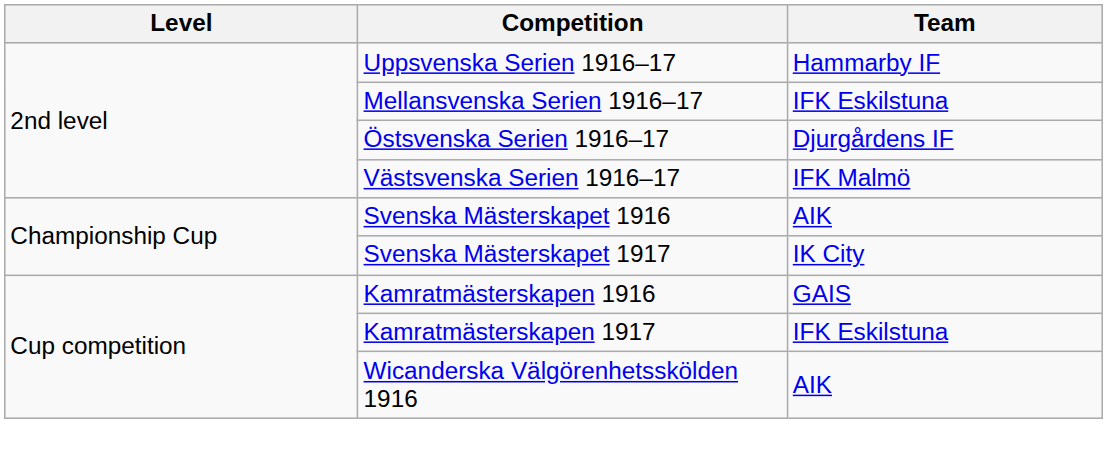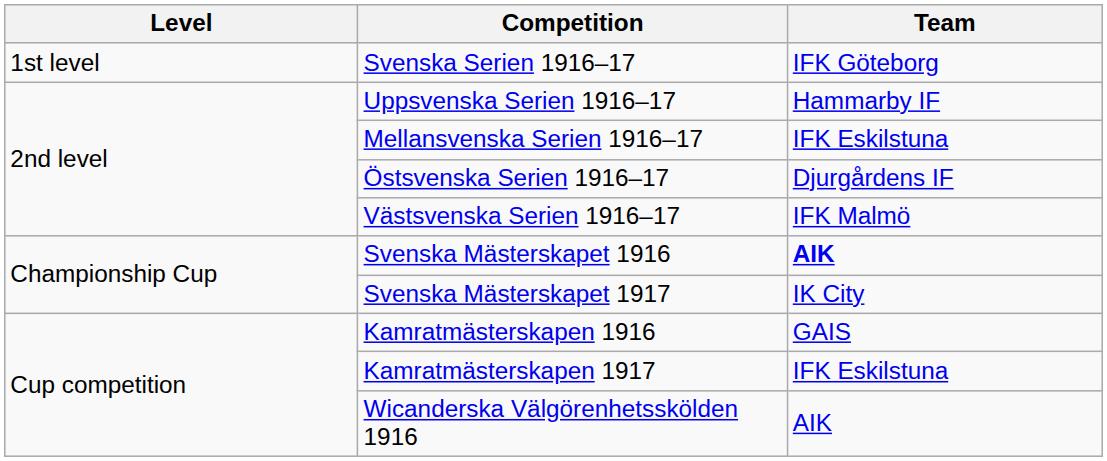 <table class="wikitable" style="text-align: left;">
 <tr>
 <th style="width: 225px;">Level</th>
 <th style="width: 275px;">Competition</th>
 <th style="width: 200px;">Team</th>
+</tr>
+<tr>
+<td>1st level</td>
+<td><a href='#'>Svenska Serien</a> 1916–17</td>
+<td><a href='#'>IFK Göteborg</a></td>
 </tr>
 <tr>
 <td rowspan=4>2nd level</td>
 <td><a href='#'>Uppsvenska Serien</a> 1916–17</td>
 <td><a href='#'>Hammarby IF</a></td>
 </tr>
 <tr>
 <td><a href='#'>Mellansvenska Serien</a> 1916–17</td>
 <td><a href='#'>IFK Eskilstuna</a></td>
 </tr>
 <tr>
 <td><a href='#'>Östsvenska Serien</a> 1916–17</td>
 <td><a href='#'>Djurgårdens IF</a></td>
 </tr>
 <tr>
 <td><a href='#'>Västsvenska Serien</a> 1916–17</td>
 <td><a href='#'>IFK Malmö</a></td>
 </tr>
 <tr>
 <td rowspan=2>Championship Cup</td>
 <td><a href='#'>Svenska Mästerskapet</a> 1916</td>
-<td><a href='#'>AIK</a></td>
+<td><strong><a href='#'>AIK</a></strong></td>
 </tr>
 <tr>
 <td><a href='#'>Svenska Mästerskapet</a> 1917</td>
 <td><a href='#'>IK City</a></td>
 </tr>
 <tr>
 <td rowspan=3>Cup competition</td>
 <td><a href='#'>Kamratmästerskapen</a> 1916</td>
 <td><a href='#'>GAIS</a></td>
 </tr>
 <tr>
 <td><a href='#'>Kamratmästerskapen</a> 1917</td>
 <td><a href='#'>IFK Eskilstuna</a></td>
 </tr>
 <tr>
 <td><a href='#'>Wicanderska Välgörenhetsskölden</a> 1916</td>
 <td><a href='#'>AIK</a></td>
 </tr>
 </table>
